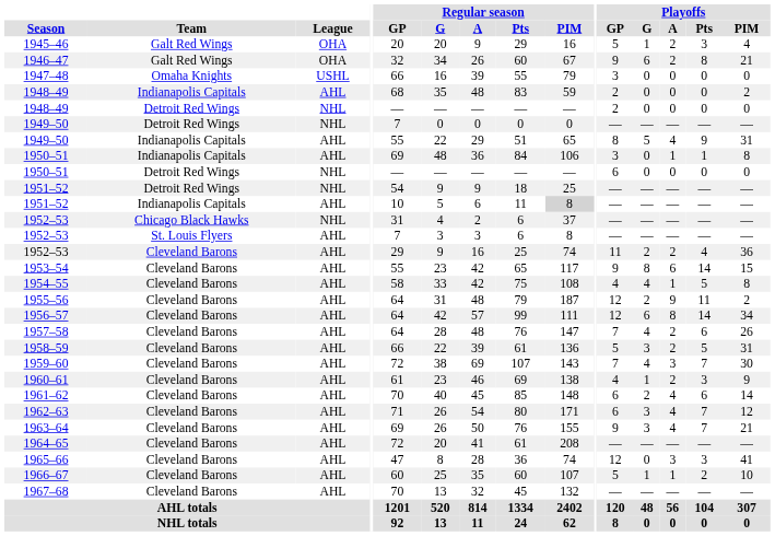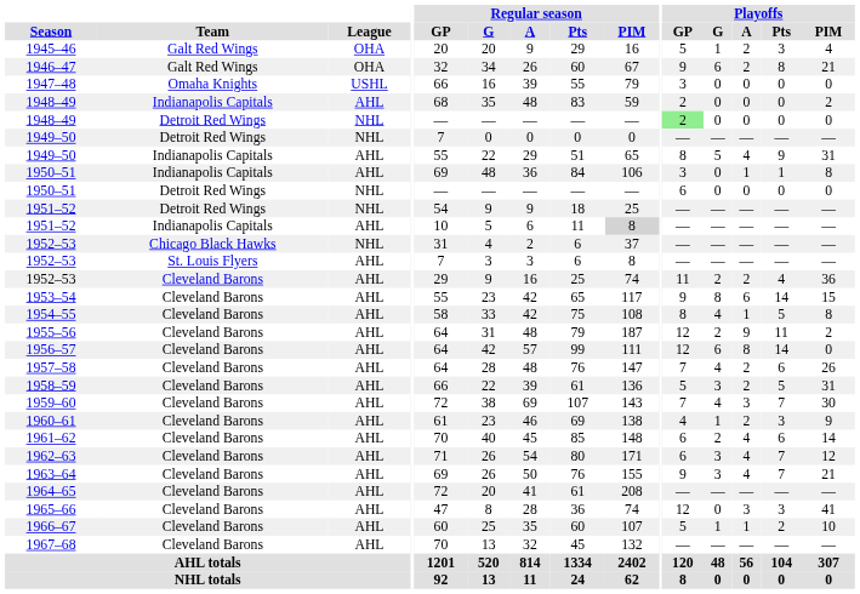 <table border="0" cellpadding="1" cellspacing="0" style="text-align:center; width:60em">
 <tr bgcolor="#e0e0e0">
 <th colspan="3" bgcolor="#ffffff"></th>
 <th rowspan="100" bgcolor="#ffffff"></th>
 <th colspan="5"><a href='#'>Regular season</a></th>
 <th rowspan="100" bgcolor="#ffffff"></th>
 <th colspan="5"><a href='#'>Playoffs</a></th>
 </tr>
 <tr bgcolor="#e0e0e0">
 <th><a href='#'>Season</a></th>
 <th>Team</th>
 <th>League</th>
 <th>GP</th>
 <th><a href='#'>G</a></th>
 <th><a href='#'>A</a></th>
 <th><a href='#'>Pts</a></th>
 <th><a href='#'>PIM</a></th>
 <th>GP</th>
 <th>G</th>
 <th>A</th>
 <th>Pts</th>
 <th>PIM</th>
 </tr>
 <tr>
 <td><a href='#'>1945–46</a></td>
 <td><a href='#'>Galt Red Wings</a></td>
 <td><a href='#'>OHA</a></td>
 <td>20</td>
 <td>20</td>
 <td>9</td>
 <td>29</td>
 <td>16</td>
 <td>5</td>
 <td>1</td>
 <td>2</td>
 <td>3</td>
 <td>4</td>
 </tr>
 <tr bgcolor="#f0f0f0">
 <td><a href='#'>1946–47</a></td>
 <td>Galt Red Wings</td>
 <td>OHA</td>
 <td>32</td>
 <td>34</td>
 <td>26</td>
 <td>60</td>
 <td>67</td>
 <td>9</td>
 <td>6</td>
 <td>2</td>
 <td>8</td>
 <td>21</td>
 </tr>
 <tr>
 <td><a href='#'>1947–48</a></td>
 <td><a href='#'>Omaha Knights</a></td>
 <td><a href='#'>USHL</a></td>
 <td>66</td>
 <td>16</td>
 <td>39</td>
 <td>55</td>
 <td>79</td>
 <td>3</td>
 <td>0</td>
 <td>0</td>
 <td>0</td>
 <td>0</td>
 </tr>
 <tr bgcolor="#f0f0f0">
 <td><a href='#'>1948–49</a></td>
 <td><a href='#'>Indianapolis Capitals</a></td>
 <td><a href='#'>AHL</a></td>
 <td>68</td>
 <td>35</td>
 <td>48</td>
 <td>83</td>
 <td>59</td>
 <td>2</td>
 <td>0</td>
 <td>0</td>
 <td>0</td>
 <td>2</td>
 </tr>
 <tr>
 <td><a href='#'>1948–49</a></td>
 <td><a href='#'>Detroit Red Wings</a></td>
 <td><a href='#'>NHL</a></td>
 <td>—</td>
 <td>—</td>
 <td>—</td>
 <td>—</td>
 <td>—</td>
-<td>2</td>
+<td style="background: lightgreen;">2</td>
 <td>0</td>
 <td>0</td>
 <td>0</td>
 <td>0</td>
 </tr>
 <tr bgcolor="#f0f0f0">
 <td><a href='#'>1949–50</a></td>
 <td>Detroit Red Wings</td>
 <td>NHL</td>
 <td>7</td>
 <td>0</td>
 <td>0</td>
 <td>0</td>
 <td>0</td>
 <td>—</td>
 <td>—</td>
 <td>—</td>
 <td>—</td>
 <td>—</td>
 </tr>
 <tr>
 <td><a href='#'>1949–50</a></td>
 <td>Indianapolis Capitals</td>
 <td>AHL</td>
 <td>55</td>
 <td>22</td>
 <td>29</td>
 <td>51</td>
 <td>65</td>
 <td>8</td>
 <td>5</td>
 <td>4</td>
 <td>9</td>
 <td>31</td>
 </tr>
 <tr bgcolor="#f0f0f0">
 <td><a href='#'>1950–51</a></td>
 <td>Indianapolis Capitals</td>
 <td>AHL</td>
 <td>69</td>
 <td>48</td>
 <td>36</td>
 <td>84</td>
 <td>106</td>
 <td>3</td>
 <td>0</td>
 <td>1</td>
 <td>1</td>
 <td>8</td>
 </tr>
 <tr>
 <td><a href='#'>1950–51</a></td>
 <td>Detroit Red Wings</td>
 <td>NHL</td>
 <td>—</td>
 <td>—</td>
 <td>—</td>
 <td>—</td>
 <td>—</td>
 <td>6</td>
 <td>0</td>
 <td>0</td>
 <td>0</td>
 <td>0</td>
 </tr>
 <tr bgcolor="#f0f0f0">
 <td><a href='#'>1951–52</a></td>
 <td>Detroit Red Wings</td>
 <td>NHL</td>
 <td>54</td>
 <td>9</td>
 <td>9</td>
 <td>18</td>
 <td>25</td>
 <td>—</td>
 <td>—</td>
 <td>—</td>
 <td>—</td>
 <td>—</td>
 </tr>
 <tr>
 <td><a href='#'>1951–52</a></td>
 <td>Indianapolis Capitals</td>
 <td>AHL</td>
 <td>10</td>
 <td>5</td>
 <td>6</td>
 <td>11</td>
 <td style="background: lightgrey;">8</td>
 <td>—</td>
 <td>—</td>
 <td>—</td>
 <td>—</td>
 <td>—</td>
 </tr>
 <tr bgcolor="#f0f0f0">
 <td><a href='#'>1952–53</a></td>
 <td><a href='#'>Chicago Black Hawks</a></td>
 <td>NHL</td>
 <td>31</td>
 <td>4</td>
 <td>2</td>
 <td>6</td>
 <td>37</td>
 <td>—</td>
 <td>—</td>
 <td>—</td>
 <td>—</td>
 <td>—</td>
 </tr>
 <tr>
 <td><a href='#'>1952–53</a></td>
 <td><a href='#'>St. Louis Flyers</a></td>
 <td>AHL</td>
 <td>7</td>
 <td>3</td>
 <td>3</td>
 <td>6</td>
 <td>8</td>
 <td>—</td>
 <td>—</td>
 <td>—</td>
 <td>—</td>
 <td>—</td>
 </tr>
 <tr bgcolor="#f0f0f0">
 <td>1952–53</td>
 <td><a href='#'>Cleveland Barons</a></td>
 <td>AHL</td>
 <td>29</td>
 <td>9</td>
 <td>16</td>
 <td>25</td>
 <td>74</td>
 <td>11</td>
 <td>2</td>
 <td>2</td>
 <td>4</td>
 <td>36</td>
 </tr>
 <tr>
 <td><a href='#'>1953–54</a></td>
 <td>Cleveland Barons</td>
 <td>AHL</td>
 <td>55</td>
 <td>23</td>
 <td>42</td>
 <td>65</td>
 <td>117</td>
 <td>9</td>
 <td>8</td>
 <td>6</td>
 <td>14</td>
 <td>15</td>
 </tr>
 <tr bgcolor="#f0f0f0">
 <td><a href='#'>1954–55</a></td>
 <td>Cleveland Barons</td>
 <td>AHL</td>
 <td>58</td>
 <td>33</td>
 <td>42</td>
 <td>75</td>
 <td>108</td>
-<td>4</td>
+<td>8</td>
 <td>4</td>
 <td>1</td>
 <td>5</td>
 <td>8</td>
 </tr>
 <tr>
 <td><a href='#'>1955–56</a></td>
 <td>Cleveland Barons</td>
 <td>AHL</td>
 <td>64</td>
 <td>31</td>
 <td>48</td>
 <td>79</td>
 <td>187</td>
 <td>12</td>
 <td>2</td>
 <td>9</td>
 <td>11</td>
 <td>2</td>
 </tr>
 <tr bgcolor="#f0f0f0">
 <td><a href='#'>1956–57</a></td>
 <td>Cleveland Barons</td>
 <td>AHL</td>
 <td>64</td>
 <td>42</td>
 <td>57</td>
 <td>99</td>
 <td>111</td>
 <td>12</td>
 <td>6</td>
 <td>8</td>
 <td>14</td>
-<td>34</td>
+<td>0</td>
 </tr>
 <tr>
 <td><a href='#'>1957–58</a></td>
 <td>Cleveland Barons</td>
 <td>AHL</td>
 <td>64</td>
 <td>28</td>
 <td>48</td>
 <td>76</td>
 <td>147</td>
 <td>7</td>
 <td>4</td>
 <td>2</td>
 <td>6</td>
 <td>26</td>
 </tr>
 <tr bgcolor="#f0f0f0">
 <td><a href='#'>1958–59</a></td>
 <td>Cleveland Barons</td>
 <td>AHL</td>
 <td>66</td>
 <td>22</td>
 <td>39</td>
 <td>61</td>
 <td>136</td>
 <td>5</td>
 <td>3</td>
 <td>2</td>
 <td>5</td>
 <td>31</td>
 </tr>
 <tr>
 <td><a href='#'>1959–60</a></td>
 <td>Cleveland Barons</td>
 <td>AHL</td>
 <td>72</td>
 <td>38</td>
 <td>69</td>
 <td>107</td>
 <td>143</td>
 <td>7</td>
 <td>4</td>
 <td>3</td>
 <td>7</td>
 <td>30</td>
 </tr>
 <tr bgcolor="#f0f0f0">
 <td><a href='#'>1960–61</a></td>
 <td>Cleveland Barons</td>
 <td>AHL</td>
 <td>61</td>
 <td>23</td>
 <td>46</td>
 <td>69</td>
 <td>138</td>
 <td>4</td>
 <td>1</td>
 <td>2</td>
 <td>3</td>
 <td>9</td>
 </tr>
 <tr>
 <td><a href='#'>1961–62</a></td>
 <td>Cleveland Barons</td>
 <td>AHL</td>
 <td>70</td>
 <td>40</td>
 <td>45</td>
 <td>85</td>
 <td>148</td>
 <td>6</td>
 <td>2</td>
 <td>4</td>
 <td>6</td>
 <td>14</td>
 </tr>
 <tr bgcolor="#f0f0f0">
 <td><a href='#'>1962–63</a></td>
 <td>Cleveland Barons</td>
 <td>AHL</td>
 <td>71</td>
 <td>26</td>
 <td>54</td>
 <td>80</td>
 <td>171</td>
 <td>6</td>
 <td>3</td>
 <td>4</td>
 <td>7</td>
 <td>12</td>
 </tr>
 <tr>
 <td><a href='#'>1963–64</a></td>
 <td>Cleveland Barons</td>
 <td>AHL</td>
 <td>69</td>
 <td>26</td>
 <td>50</td>
 <td>76</td>
 <td>155</td>
 <td>9</td>
 <td>3</td>
 <td>4</td>
 <td>7</td>
 <td>21</td>
 </tr>
 <tr bgcolor="#f0f0f0">
 <td><a href='#'>1964–65</a></td>
 <td>Cleveland Barons</td>
 <td>AHL</td>
 <td>72</td>
 <td>20</td>
 <td>41</td>
 <td>61</td>
 <td>208</td>
 <td>—</td>
 <td>—</td>
 <td>—</td>
 <td>—</td>
 <td>—</td>
 </tr>
 <tr>
 <td><a href='#'>1965–66</a></td>
 <td>Cleveland Barons</td>
 <td>AHL</td>
 <td>47</td>
 <td>8</td>
 <td>28</td>
 <td>36</td>
 <td>74</td>
 <td>12</td>
 <td>0</td>
 <td>3</td>
 <td>3</td>
 <td>41</td>
 </tr>
 <tr bgcolor="#f0f0f0">
 <td><a href='#'>1966–67</a></td>
 <td>Cleveland Barons</td>
 <td>AHL</td>
 <td>60</td>
 <td>25</td>
 <td>35</td>
 <td>60</td>
 <td>107</td>
 <td>5</td>
 <td>1</td>
 <td>1</td>
 <td>2</td>
 <td>10</td>
 </tr>
 <tr>
 <td><a href='#'>1967–68</a></td>
 <td>Cleveland Barons</td>
 <td>AHL</td>
 <td>70</td>
 <td>13</td>
 <td>32</td>
 <td>45</td>
 <td>132</td>
 <td>—</td>
 <td>—</td>
 <td>—</td>
 <td>—</td>
 <td>—</td>
 </tr>
 <tr bgcolor="#e0e0e0">
 <th colspan="3">AHL totals</th>
 <th>1201</th>
 <th>520</th>
 <th>814</th>
 <th>1334</th>
 <th>2402</th>
 <th>120</th>
 <th>48</th>
 <th>56</th>
 <th>104</th>
 <th>307</th>
 </tr>
 <tr bgcolor="#e0e0e0">
 <th colspan="3">NHL totals</th>
 <th>92</th>
 <th>13</th>
 <th>11</th>
 <th>24</th>
 <th>62</th>
 <th>8</th>
 <th>0</th>
 <th>0</th>
 <th>0</th>
 <th>0</th>
 </tr>
 </table>
